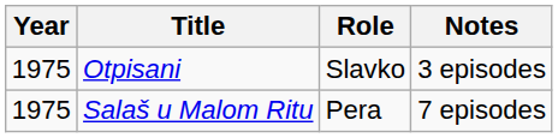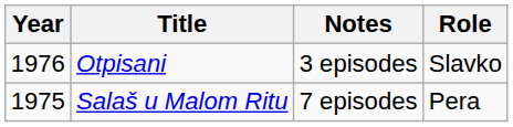 <table class="wikitable sortable">
 <tr>
 <th>Year</th>
 <th>Title</th>
+<th class="unsortable">Notes</th>
 <th>Role</th>
-<th class="unsortable">Notes</th>
 </tr>
 <tr>
-<td>1975</td>
+<td>1976</td>
 <td><em><a href='#'>Otpisani</a></em></td>
+<td>3 episodes</td>
 <td>Slavko</td>
-<td>3 episodes</td>
 </tr>
 <tr>
 <td>1975</td>
 <td><em><a href='#'>Salaš u Malom Ritu</a></em></td>
+<td>7 episodes</td>
 <td>Pera</td>
-<td>7 episodes</td>
 </tr>
 </table>
